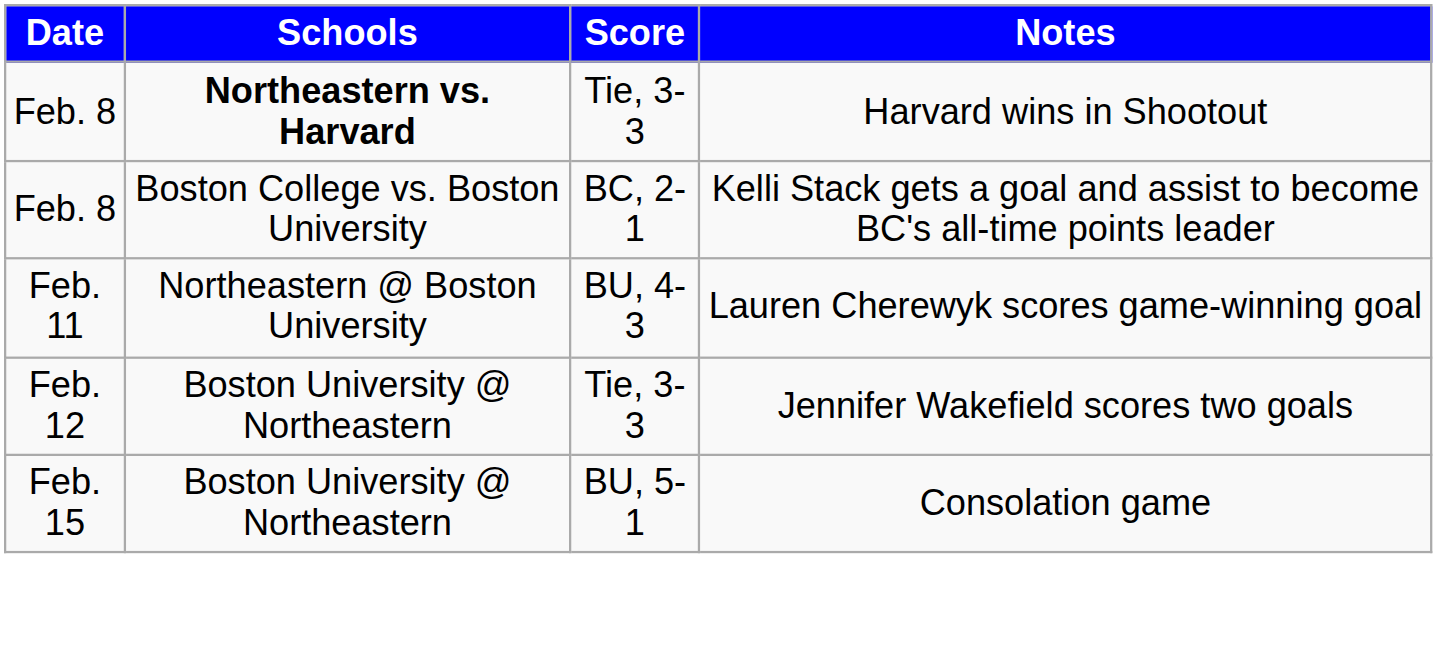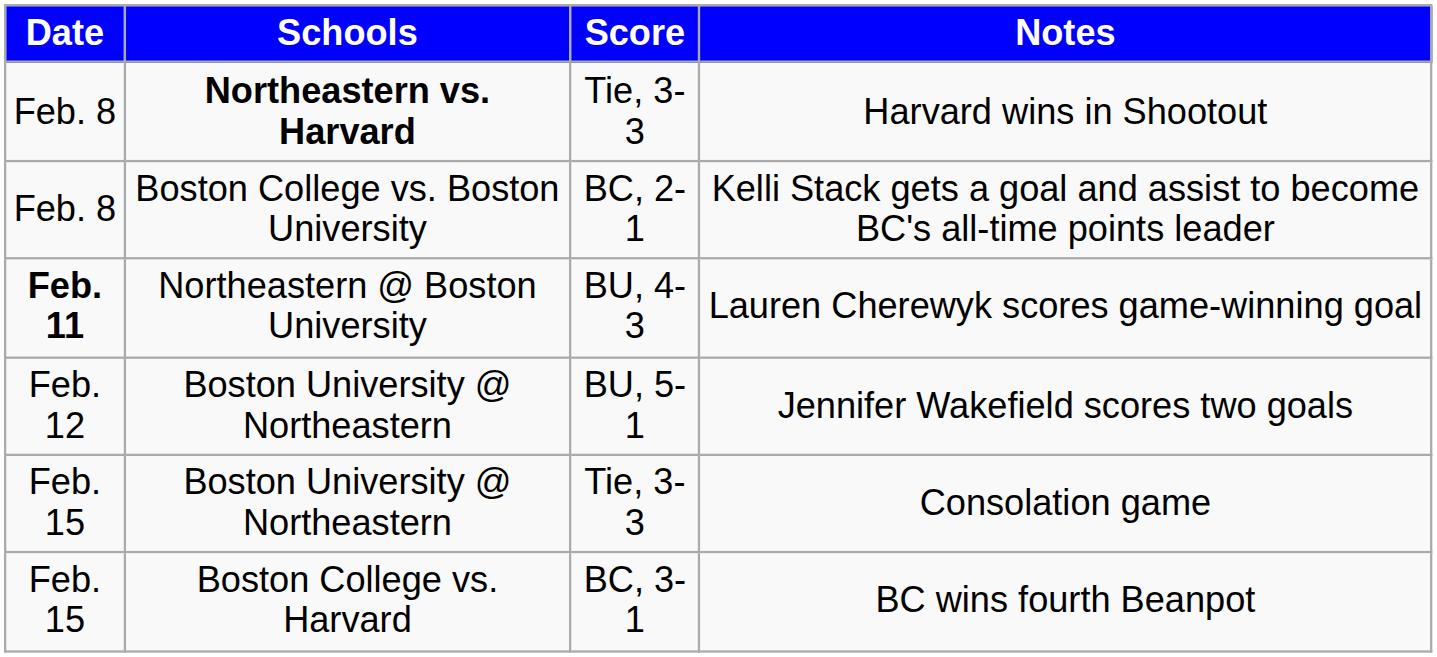 <table class="wikitable" style="width:50%;">
 <tr style="text-align:center; background:blue; color:#fff;">
 <td><strong>Date</strong></td>
 <td><strong>Schools</strong></td>
 <td><strong>Score</strong></td>
 <td><strong>Notes</strong></td>
 </tr>
 <tr style="text-align:center;" bgcolor="">
 <td>Feb. 8</td>
 <td><strong>Northeastern vs. Harvard</strong></td>
 <td>Tie, 3-3</td>
 <td>Harvard wins in Shootout</td>
 </tr>
 <tr style="text-align:center;" bgcolor="">
 <td>Feb. 8</td>
 <td>Boston College vs. Boston University</td>
 <td>BC, 2-1</td>
 <td>Kelli Stack gets a goal and assist to become BC's all-time points leader</td>
 </tr>
 <tr style="text-align:center;" bgcolor="">
-<td>Feb. 11</td>
+<td><strong>Feb. 11</strong></td>
 <td>Northeastern @ Boston University</td>
 <td>BU, 4-3</td>
 <td>Lauren Cherewyk scores game-winning goal</td>
 </tr>
 <tr style="text-align:center;" bgcolor="">
 <td>Feb. 12</td>
 <td>Boston University @ Northeastern</td>
-<td>Tie, 3-3</td>
+<td>BU, 5-1</td>
 <td>Jennifer Wakefield scores two goals</td>
 </tr>
 <tr style="text-align:center;" bgcolor="">
 <td>Feb. 15</td>
 <td>Boston University @ Northeastern</td>
-<td>BU, 5-1</td>
+<td>Tie, 3-3</td>
 <td>Consolation game</td>
 </tr>
+<tr style="text-align:center;" bgcolor="">
+<td>Feb. 15</td>
+<td>Boston College vs. Harvard</td>
+<td>BC, 3-1</td>
+<td>BC wins fourth Beanpot</td>
+</tr>
 </table>
